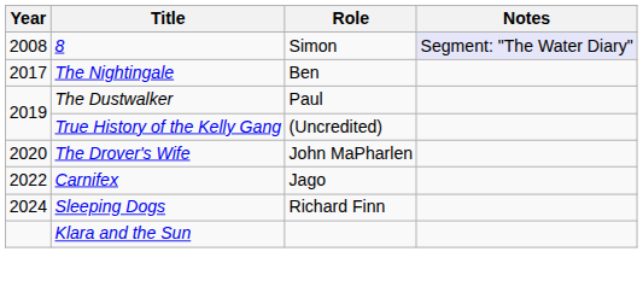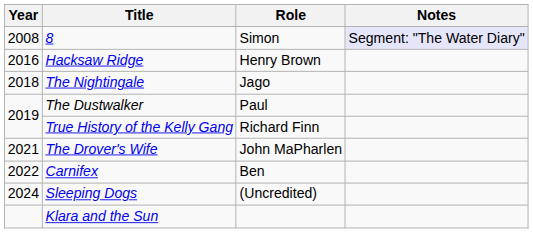 <table class="wikitable sortable">
 <tr>
 <th>Year</th>
 <th>Title</th>
 <th>Role</th>
 <th class="unsortable">Notes</th>
 </tr>
 <tr>
 <td>2008</td>
 <td><em><a href='#'>8</a></em></td>
 <td>Simon</td>
 <td style="background: lavender;">Segment: "The Water Diary"</td>
 </tr>
 <tr>
-<td>2017</td>
+<td>2016</td>
+<td><em><a href='#'>Hacksaw Ridge</a></em></td>
+<td>Henry Brown</td>
+<td></td>
+</tr>
+<tr>
+<td>2018</td>
 <td><a href='#'><em>The Nightingale</em></a></td>
-<td>Ben</td>
+<td>Jago</td>
 <td></td>
 </tr>
 <tr>
 <td rowspan="2">2019</td>
 <td><em>The Dustwalker</em></td>
 <td>Paul</td>
 <td></td>
 </tr>
 <tr>
 <td><a href='#'><em>True History of the Kelly Gang</em></a></td>
-<td>(Uncredited)</td>
+<td>Richard Finn</td>
 <td></td>
 </tr>
 <tr>
-<td>2020</td>
+<td>2021</td>
 <td><em><a href='#'>The Drover's Wife</a></em></td>
 <td>John MaPharlen</td>
 <td></td>
 </tr>
 <tr>
 <td>2022</td>
 <td><em><a href='#'>Carnifex</a></em></td>
-<td>Jago</td>
+<td>Ben</td>
 <td></td>
 </tr>
 <tr>
 <td>2024</td>
 <td><em><a href='#'>Sleeping Dogs</a></em></td>
-<td>Richard Finn</td>
+<td>(Uncredited)</td>
 <td></td>
 </tr>
 <tr>
 <td></td>
 <td><em><a href='#'>Klara and the Sun</a></em></td>
 <td></td>
 <td></td>
 </tr>
 </table>
